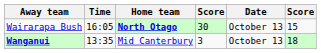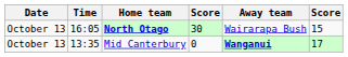 <table class="wikitable">
 <tr>
-<th>Away team</th>
+<th>Date</th>
 <th>Time</th>
 <th>Home team</th>
 <th>Score</th>
-<th>Date</th>
+<th>Away team</th>
 <th>Score</th>
 </tr>
 <tr>
-<td><a href='#'>Wairarapa Bush</a></td>
+<td>October 13</td>
 <td>16:05</td>
 <td style="background:#cfc"><strong><a href='#'>North Otago</a></strong></td>
 <td style="background:#cfc">30</td>
-<td>October 13</td>
+<td><a href='#'>Wairarapa Bush</a></td>
 <td>15</td>
 </tr>
 <tr>
-<td style="background:#cfc"><strong><a href='#'>Wanganui</a></strong></td>
+<td>October 13</td>
 <td>13:35</td>
 <td><a href='#'>Mid Canterbury</a></td>
-<td>3</td>
-<td>October 13</td>
-<td style="background:#cfc">18</td>
+<td>0</td>
+<td style="background:#cfc"><strong><a href='#'>Wanganui</a></strong></td>
+<td style="background:#cfc">17</td>
 </tr>
 </table>
